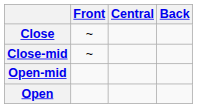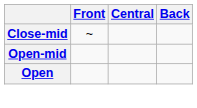 <table class="wikitable" style="text-align: center;">
 <tr>
 <th></th>
 <th><a href='#'>Front</a></th>
 <th><a href='#'>Central</a></th>
 <th><a href='#'>Back</a></th>
-</tr>
-<tr>
-<th><a href='#'>Close</a></th>
-<td> ~ </td>
-<td></td>
-<td></td>
 </tr>
 <tr>
 <th><a href='#'>Close-mid</a></th>
 <td> ~ </td>
 <td></td>
 <td></td>
 </tr>
 <tr>
 <th><a href='#'>Open-mid</a></th>
 <td></td>
 <td></td>
 <td></td>
 </tr>
 <tr>
 <th><a href='#'>Open</a></th>
 <td></td>
 <td></td>
 <td></td>
 </tr>
 </table>
